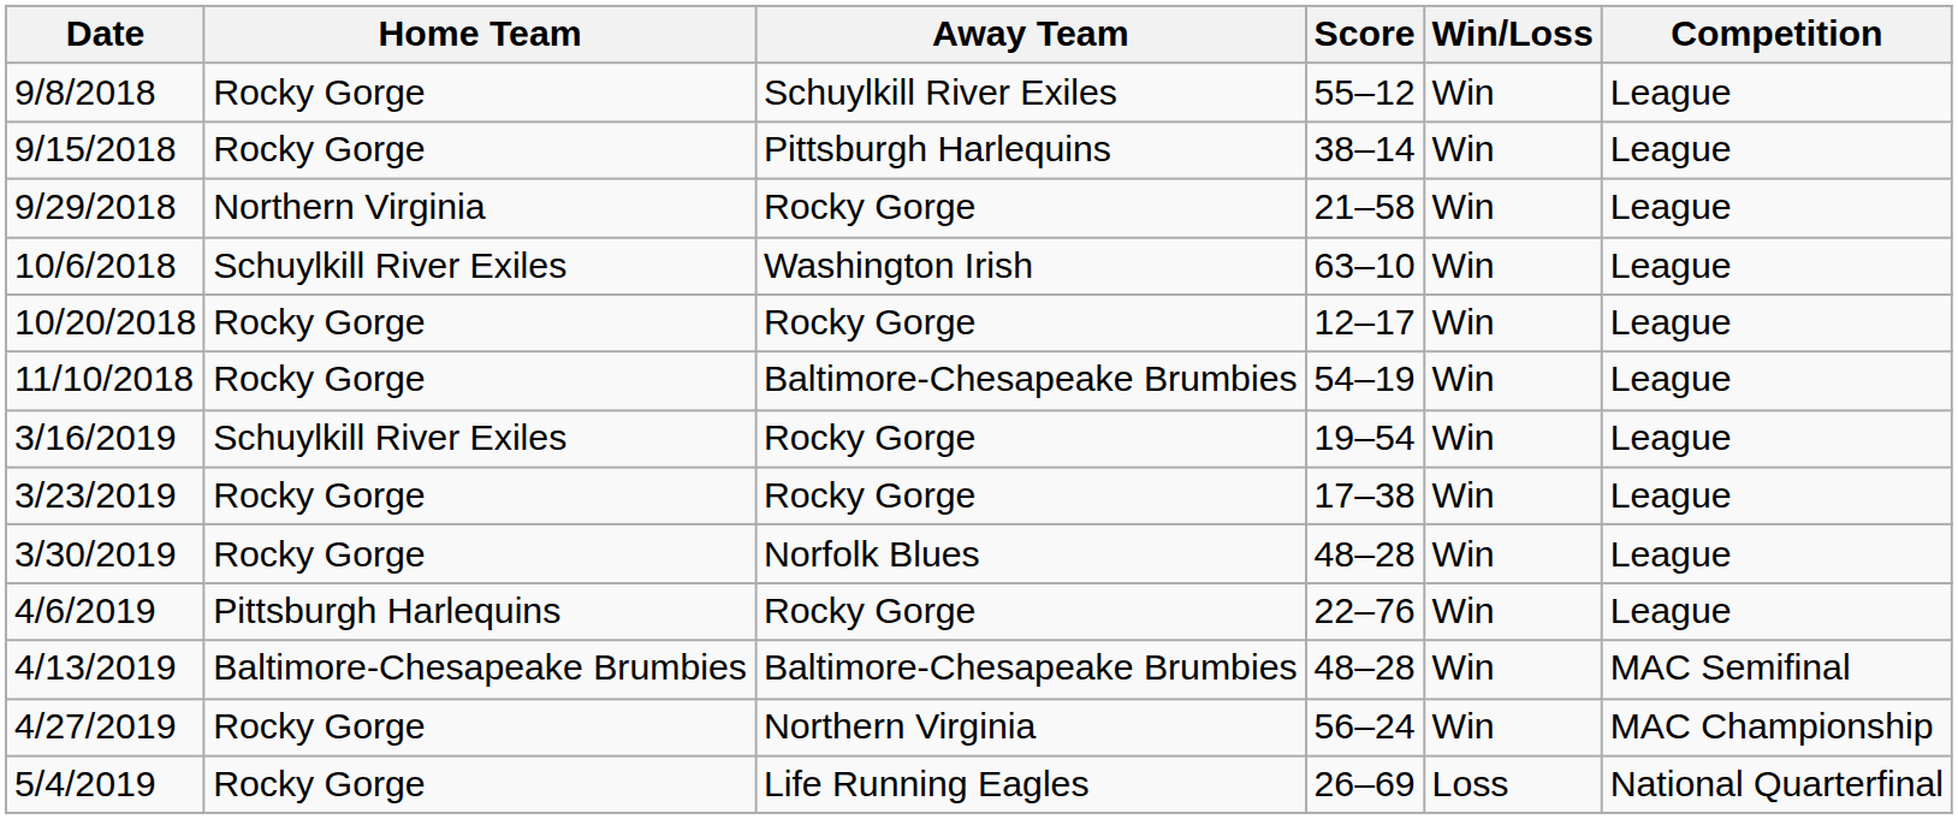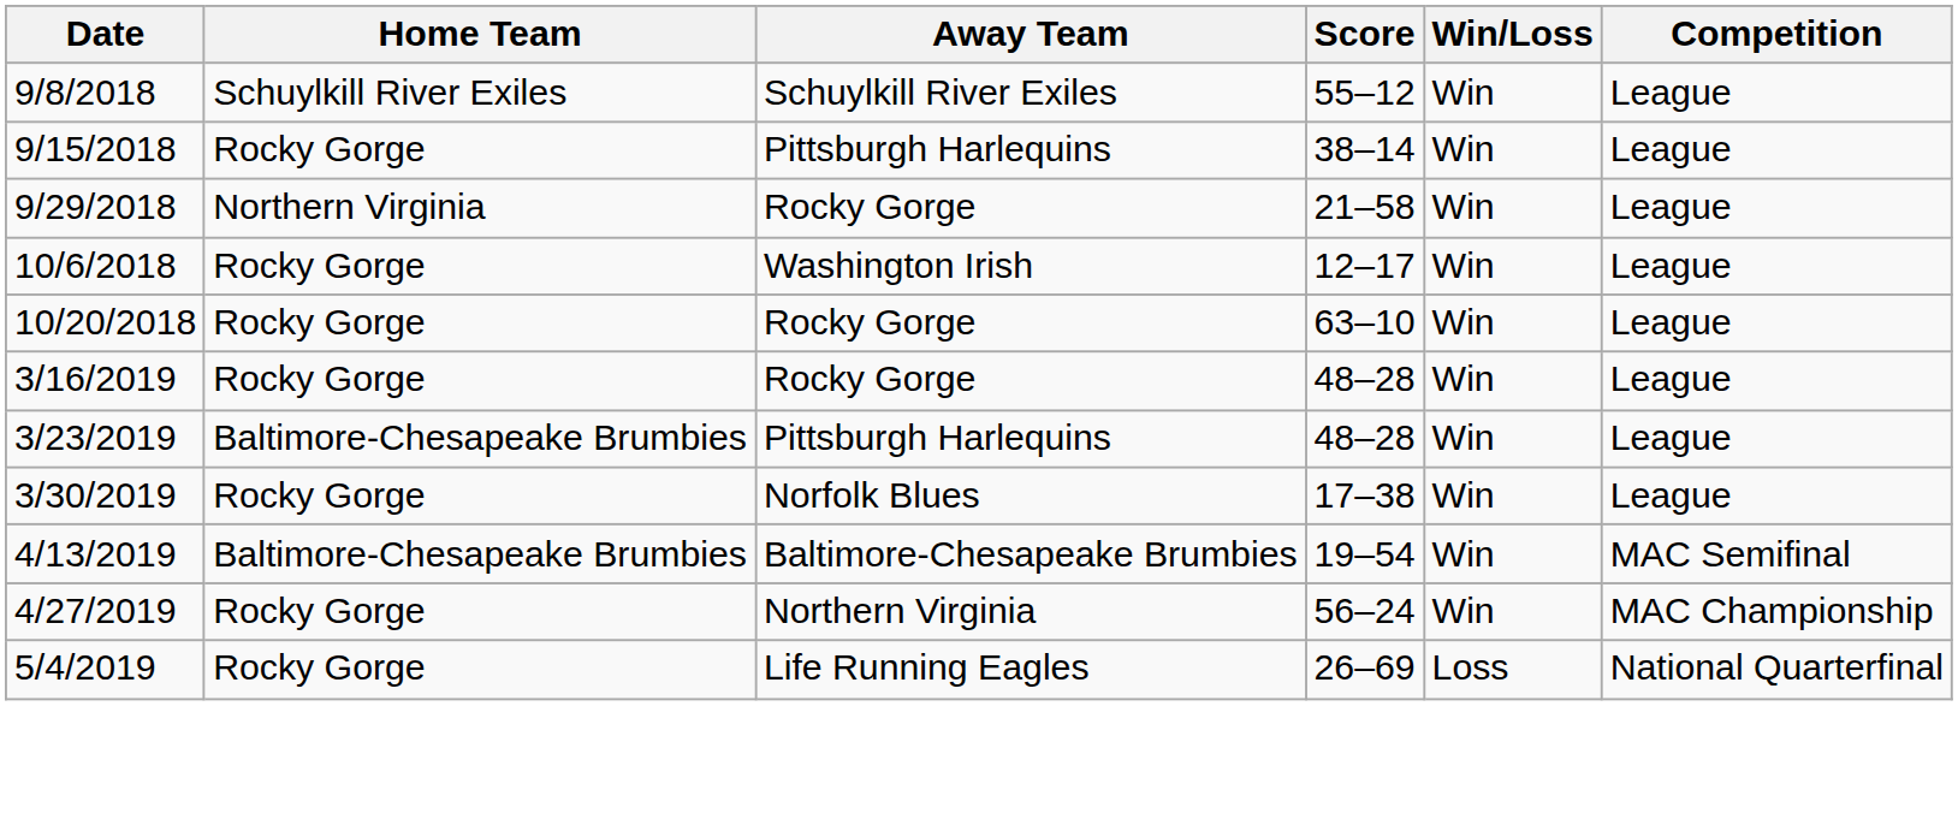 <table class="wikitable">
 <tr>
 <th>Date</th>
 <th>Home Team</th>
 <th>Away Team</th>
 <th>Score</th>
 <th>Win/Loss</th>
 <th>Competition</th>
 </tr>
 <tr>
 <td>9/8/2018</td>
-<td>Rocky Gorge</td>
+<td>Schuylkill River Exiles</td>
 <td>Schuylkill River Exiles</td>
 <td>55–12</td>
 <td>Win</td>
 <td>League</td>
 </tr>
 <tr>
 <td>9/15/2018</td>
 <td>Rocky Gorge</td>
 <td>Pittsburgh Harlequins</td>
 <td>38–14</td>
 <td>Win</td>
 <td>League</td>
 </tr>
 <tr>
 <td>9/29/2018</td>
 <td>Northern Virginia</td>
 <td>Rocky Gorge</td>
 <td>21–58</td>
 <td>Win</td>
 <td>League</td>
 </tr>
 <tr>
 <td>10/6/2018</td>
-<td>Schuylkill River Exiles</td>
+<td>Rocky Gorge</td>
 <td>Washington Irish</td>
-<td>63–10</td>
+<td>12–17</td>
 <td>Win</td>
 <td>League</td>
 </tr>
 <tr>
 <td>10/20/2018</td>
 <td>Rocky Gorge</td>
 <td>Rocky Gorge</td>
-<td>12–17</td>
-<td>Win</td>
-<td>League</td>
-</tr>
-<tr>
-<td>11/10/2018</td>
-<td>Rocky Gorge</td>
-<td>Baltimore-Chesapeake Brumbies</td>
-<td>54–19</td>
+<td>63–10</td>
 <td>Win</td>
 <td>League</td>
 </tr>
 <tr>
 <td>3/16/2019</td>
-<td>Schuylkill River Exiles</td>
 <td>Rocky Gorge</td>
-<td>19–54</td>
+<td>Rocky Gorge</td>
+<td>48–28</td>
 <td>Win</td>
 <td>League</td>
 </tr>
 <tr>
 <td>3/23/2019</td>
-<td>Rocky Gorge</td>
-<td>Rocky Gorge</td>
-<td>17–38</td>
+<td>Baltimore-Chesapeake Brumbies</td>
+<td>Pittsburgh Harlequins</td>
+<td>48–28</td>
 <td>Win</td>
 <td>League</td>
 </tr>
 <tr>
 <td>3/30/2019</td>
 <td>Rocky Gorge</td>
 <td>Norfolk Blues</td>
-<td>48–28</td>
-<td>Win</td>
-<td>League</td>
-</tr>
-<tr>
-<td>4/6/2019</td>
-<td>Pittsburgh Harlequins</td>
-<td>Rocky Gorge</td>
-<td>22–76</td>
+<td>17–38</td>
 <td>Win</td>
 <td>League</td>
 </tr>
 <tr>
 <td>4/13/2019</td>
 <td>Baltimore-Chesapeake Brumbies</td>
 <td>Baltimore-Chesapeake Brumbies</td>
-<td>48–28</td>
+<td>19–54</td>
 <td>Win</td>
 <td>MAC Semifinal</td>
 </tr>
 <tr>
 <td>4/27/2019</td>
 <td>Rocky Gorge</td>
 <td>Northern Virginia</td>
 <td>56–24</td>
 <td>Win</td>
 <td>MAC Championship</td>
 </tr>
 <tr>
 <td>5/4/2019</td>
 <td>Rocky Gorge</td>
 <td>Life Running Eagles</td>
 <td>26–69</td>
 <td>Loss</td>
 <td>National Quarterfinal</td>
 </tr>
 </table>
